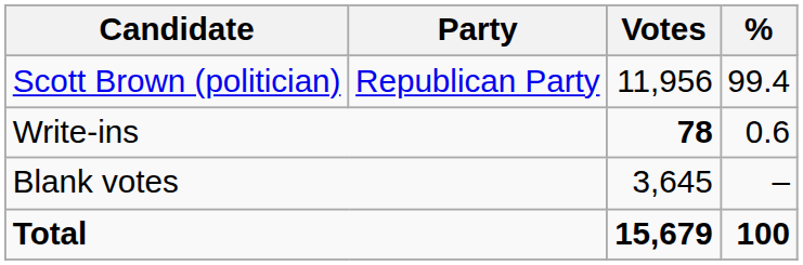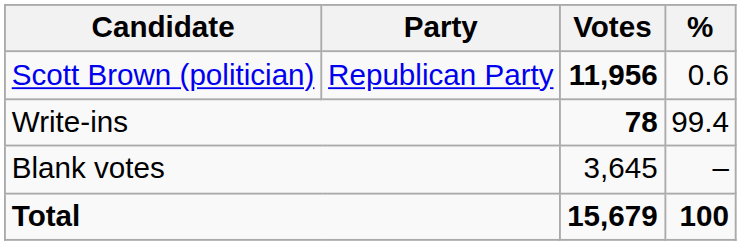 <table class=wikitable style=text-align:right>
 <tr>
 <th>Candidate</th>
 <th>Party</th>
 <th>Votes</th>
 <th>%</th>
 </tr>
 <tr>
 <td align=left><a href='#'>Scott Brown (politician) </a></td>
 <td align=left><a href='#'>Republican Party</a></td>
-<td>11,956</td>
-<td>99.4</td>
+<td><strong>11,956</strong></td>
+<td>0.6</td>
 </tr>
 <tr>
 <td align=left colspan=2>Write-ins</td>
 <td><strong>78</strong></td>
-<td>0.6</td>
+<td>99.4</td>
 </tr>
 <tr>
 <td align=left colspan=2>Blank votes</td>
 <td>3,645</td>
 <td>–</td>
 </tr>
 <tr>
 <td align=left colspan=2><strong>Total</strong></td>
 <td><strong>15,679</strong></td>
 <td><strong>100</strong></td>
 </tr>
 </table>
